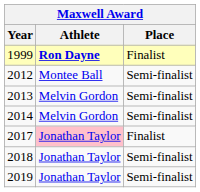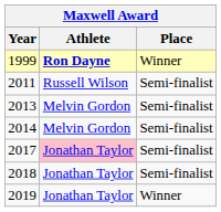 <table class="wikitable">
 <tr>
 <th colspan=3><strong><a href='#'>Maxwell Award</a></strong></th>
 </tr>
 <tr>
 <th>Year</th>
 <th>Athlete</th>
 <th>Place</th>
 </tr>
 <tr style="background:#ffb;">
 <td>1999</td>
 <td><strong><a href='#'>Ron Dayne</a></strong></td>
-<td>Finalist</td>
+<td>Winner</td>
 </tr>
 <tr>
-<td>2012</td>
-<td><a href='#'>Montee Ball</a></td>
+<td>2011</td>
+<td><a href='#'>Russell Wilson</a></td>
 <td>Semi-finalist</td>
 </tr>
 <tr>
 <td>2013</td>
 <td><a href='#'>Melvin Gordon</a></td>
 <td>Semi-finalist</td>
 </tr>
 <tr>
 <td>2014</td>
 <td><a href='#'>Melvin Gordon</a></td>
 <td>Semi-finalist</td>
 </tr>
 <tr>
 <td>2017</td>
 <td style="background: pink;"><a href='#'>Jonathan Taylor</a></td>
-<td>Finalist</td>
+<td>Semi-finalist</td>
 </tr>
 <tr>
 <td>2018</td>
 <td><a href='#'>Jonathan Taylor</a></td>
 <td>Semi-finalist</td>
 </tr>
 <tr>
 <td>2019</td>
 <td><a href='#'>Jonathan Taylor</a></td>
-<td>Semi-finalist</td>
+<td>Winner</td>
 </tr>
 </table>
